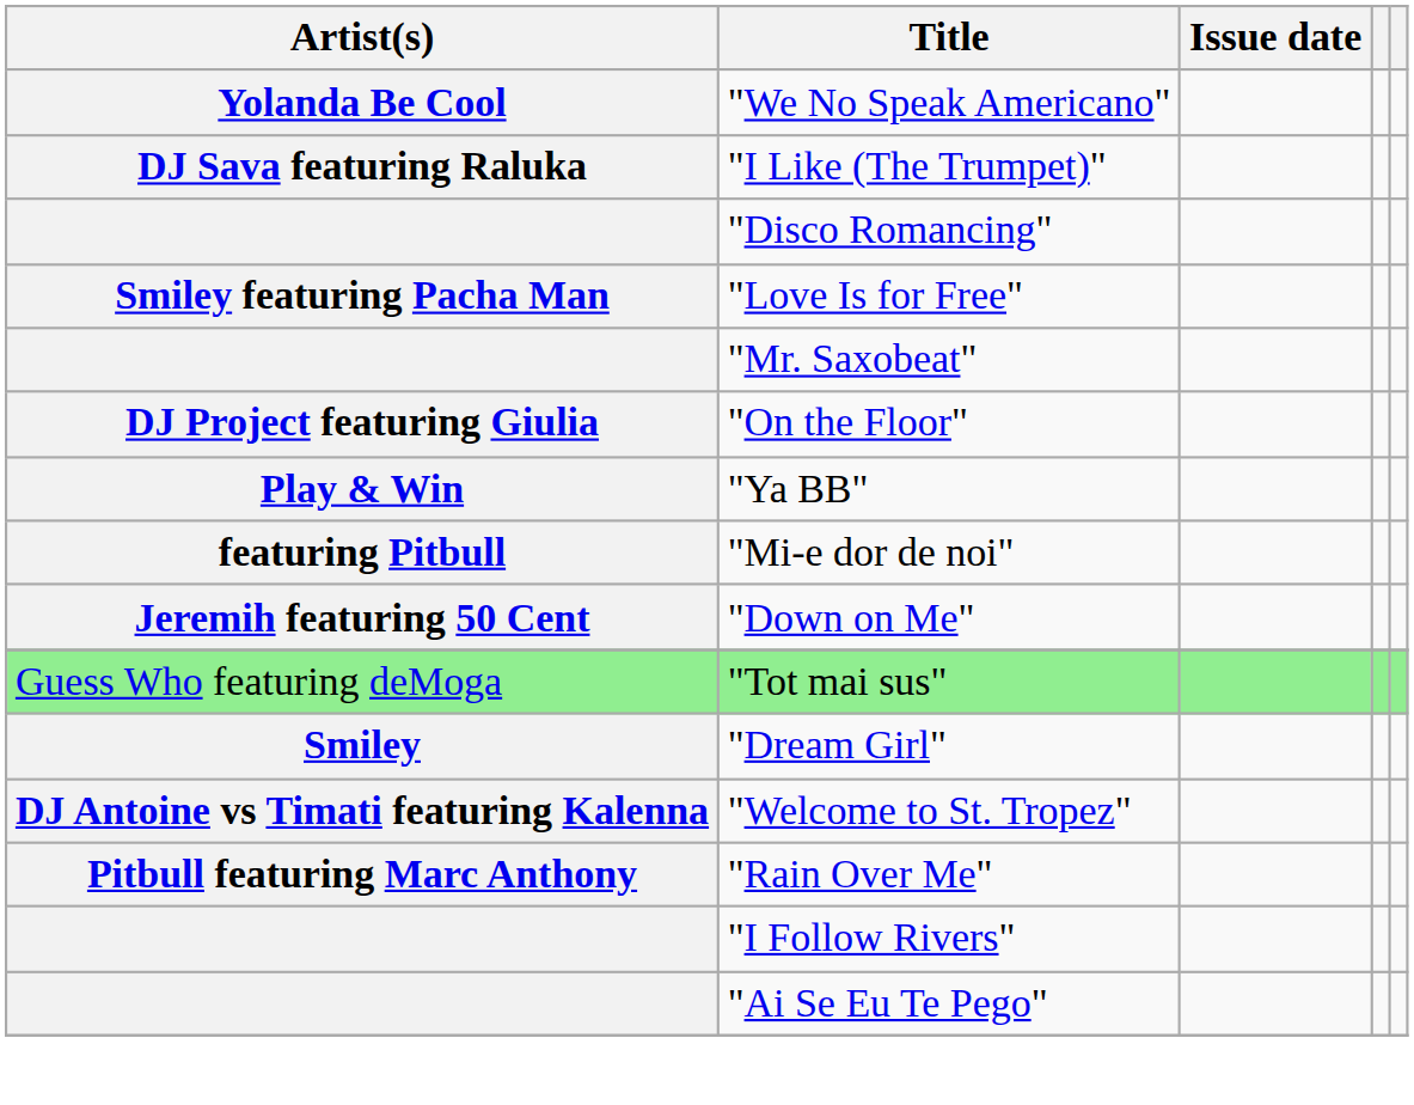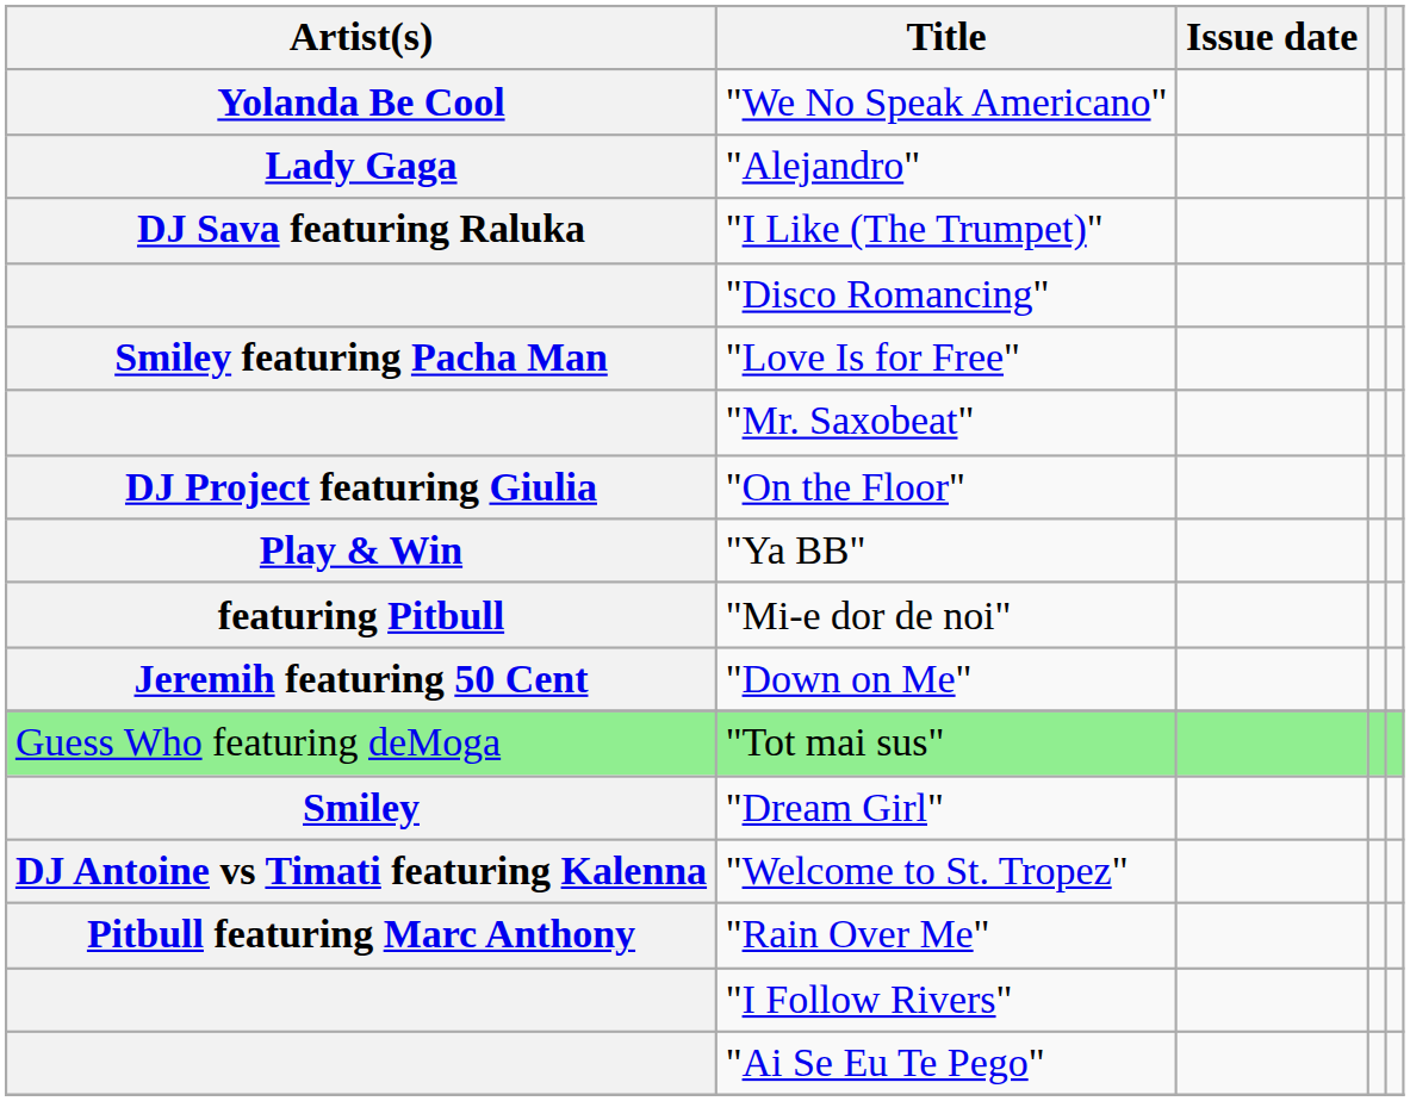 <table class="wikitable sortable plainrowheaders">
 <tr>
 <th scope=col class="sortable">Artist(s)</th>
 <th scope=col class="sortable">Title</th>
 <th scope=col class="sortable">Issue date</th>
 <th scope=col class="sortable"></th>
 <th scope=col class="unsortable"></th>
 </tr>
 <tr>
 <th scope="row"><a href='#'>Yolanda Be Cool</a></th>
 <td>"<a href='#'>We No Speak Americano</a>"</td>
+<td></td>
+<td></td>
+<td></td>
+</tr>
+<tr>
+<th scope="row"><a href='#'>Lady Gaga</a></th>
+<td>"<a href='#'>Alejandro</a>"</td>
 <td></td>
 <td></td>
 <td></td>
 </tr>
 <tr>
 <th scope="row"><a href='#'>DJ Sava</a> featuring Raluka</th>
 <td>"<a href='#'>I Like (The Trumpet)</a>"</td>
 <td></td>
 <td></td>
 <td></td>
 </tr>
 <tr>
 <th scope="row"></th>
 <td>"<a href='#'>Disco Romancing</a>"</td>
 <td></td>
 <td></td>
 <td></td>
 </tr>
 <tr>
 <th scope="row"><a href='#'>Smiley</a> featuring <a href='#'>Pacha Man</a></th>
 <td>"<a href='#'>Love Is for Free</a>"</td>
 <td></td>
 <td></td>
 <td></td>
 </tr>
 <tr>
 <th scope="row"></th>
 <td>"<a href='#'>Mr. Saxobeat</a>"</td>
 <td></td>
 <td></td>
 <td></td>
 </tr>
 <tr>
 <th scope="row"><a href='#'>DJ Project</a> featuring <a href='#'>Giulia</a></th>
 <td>"<a href='#'>On the Floor</a>"</td>
 <td></td>
 <td></td>
 <td></td>
 </tr>
 <tr>
 <th scope="row"><a href='#'>Play & Win</a></th>
 <td>"Ya BB"</td>
 <td></td>
 <td></td>
 <td></td>
 </tr>
 <tr>
 <th scope="row"> featuring <a href='#'>Pitbull</a></th>
 <td>"Mi-e dor de noi"</td>
 <td></td>
 <td></td>
 <td></td>
 </tr>
 <tr>
 <th scope="row"><a href='#'>Jeremih</a> featuring <a href='#'>50 Cent</a></th>
 <td>"<a href='#'>Down on Me</a>"</td>
 <td></td>
 <td></td>
 <td></td>
 </tr>
 <tr>
 </tr>
 <tr bgcolor="lightgreen">
 <td scope="row"><a href='#'>Guess Who</a> featuring <a href='#'>deMoga</a></td>
 <td>"Tot mai sus"</td>
 <td></td>
 <td></td>
 <td></td>
 </tr>
 <tr>
 <th scope="row"><a href='#'>Smiley</a></th>
 <td>"<a href='#'>Dream Girl</a>"</td>
 <td></td>
 <td></td>
 <td></td>
 </tr>
 <tr>
 <th scope="row"><a href='#'>DJ Antoine</a> vs <a href='#'>Timati</a> featuring <a href='#'>Kalenna</a></th>
 <td>"<a href='#'>Welcome to St. Tropez</a>"</td>
 <td></td>
 <td></td>
 <td></td>
 </tr>
 <tr>
 <th scope="row"><a href='#'>Pitbull</a> featuring <a href='#'>Marc Anthony</a></th>
 <td>"<a href='#'>Rain Over Me</a>"</td>
 <td></td>
 <td></td>
 <td></td>
 </tr>
 <tr>
 <th scope="row"></th>
 <td>"<a href='#'>I Follow Rivers</a>"</td>
 <td></td>
 <td></td>
 <td></td>
 </tr>
 <tr>
 <th scope="row"></th>
 <td>"<a href='#'>Ai Se Eu Te Pego</a>"</td>
 <td></td>
 <td></td>
 <td></td>
 </tr>
 <tr>
 </tr>
 </table>
